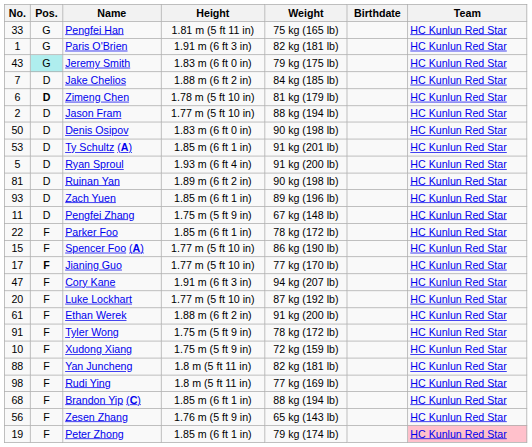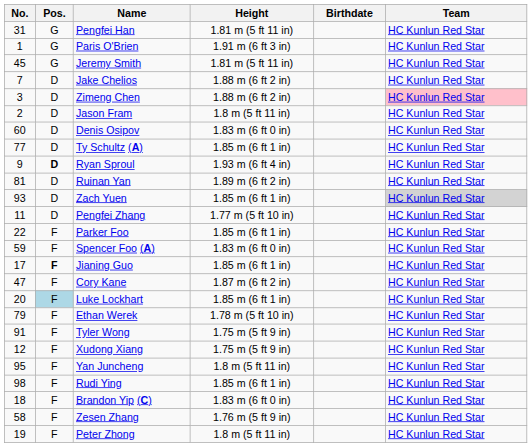 <table class="wikitable sortable" width="80%" style="font-size: 90%; text-align: center;">
 <tr>
 <th>No.</th>
 <th>Pos.</th>
 <th>Name</th>
 <th>Height</th>
-<th>Weight</th>
 <th>Birthdate</th>
 <th>Team</th>
 </tr>
 <tr>
-<td>33</td>
+<td>31</td>
 <td>G</td>
 <td align=left><a href='#'>Pengfei Han</a></td>
 <td>1.81 m (5 ft 11 in)</td>
-<td>75 kg (165 lb)</td>
 <td align=right></td>
 <td align=left> <a href='#'>HC Kunlun Red Star</a></td>
 </tr>
 <tr>
 <td>1</td>
 <td>G</td>
 <td align=left><a href='#'>Paris O'Brien</a></td>
 <td>1.91 m (6 ft 3 in)</td>
-<td>82 kg (181 lb)</td>
 <td align=right></td>
 <td align=left> <a href='#'>HC Kunlun Red Star</a></td>
 </tr>
 <tr>
-<td>43</td>
-<td style="background: paleturquoise;">G</td>
+<td>45</td>
+<td>G</td>
 <td align=left><a href='#'>Jeremy Smith</a></td>
-<td>1.83 m (6 ft 0 in)</td>
-<td>79 kg (175 lb)</td>
+<td>1.81 m (5 ft 11 in)</td>
 <td align=right></td>
 <td align=left> <a href='#'>HC Kunlun Red Star</a></td>
 </tr>
 <tr>
 <td>7</td>
 <td>D</td>
 <td align=left><a href='#'>Jake Chelios</a></td>
 <td>1.88 m (6 ft 2 in)</td>
-<td>84 kg (185 lb)</td>
 <td align=right></td>
 <td align=left> <a href='#'>HC Kunlun Red Star</a></td>
 </tr>
 <tr>
-<td>6</td>
-<td><strong>D</strong></td>
+<td>3</td>
+<td>D</td>
 <td align=left><a href='#'>Zimeng Chen</a></td>
-<td>1.78 m (5 ft 10 in)</td>
-<td>81 kg (179 lb)</td>
+<td>1.88 m (6 ft 2 in)</td>
 <td align=right></td>
-<td align=left> <a href='#'>HC Kunlun Red Star</a></td>
+<td align=left style="background: pink;"> <a href='#'>HC Kunlun Red Star</a></td>
 </tr>
 <tr>
 <td>2</td>
 <td>D</td>
 <td align=left><a href='#'>Jason Fram</a></td>
-<td>1.77 m (5 ft 10 in)</td>
-<td>88 kg (194 lb)</td>
+<td>1.8 m (5 ft 11 in)</td>
 <td align=right></td>
 <td align=left> <a href='#'>HC Kunlun Red Star</a></td>
 </tr>
 <tr>
-<td>50</td>
+<td>60</td>
 <td>D</td>
 <td align=left><a href='#'>Denis Osipov</a></td>
 <td>1.83 m (6 ft 0 in)</td>
-<td>90 kg (198 lb)</td>
 <td align=right></td>
 <td align=left> <a href='#'>HC Kunlun Red Star</a></td>
 </tr>
 <tr>
-<td>53</td>
+<td>77</td>
 <td>D</td>
 <td align=left><a href='#'>Ty Schultz</a> <a href='#'>(<strong>A</strong>)</a></td>
 <td>1.85 m (6 ft 1 in)</td>
-<td>91 kg (201 lb)</td>
 <td align=right></td>
 <td align=left> <a href='#'>HC Kunlun Red Star</a></td>
 </tr>
 <tr>
-<td>5</td>
-<td>D</td>
+<td>9</td>
+<td><strong>D</strong></td>
 <td align=left><a href='#'>Ryan Sproul</a></td>
 <td>1.93 m (6 ft 4 in)</td>
-<td>91 kg (200 lb)</td>
 <td align=right></td>
 <td align=left> <a href='#'>HC Kunlun Red Star</a></td>
 </tr>
 <tr>
 <td>81</td>
 <td>D</td>
 <td align=left><a href='#'>Ruinan Yan</a></td>
 <td>1.89 m (6 ft 2 in)</td>
-<td>90 kg (198 lb)</td>
 <td align=right></td>
 <td align=left> <a href='#'>HC Kunlun Red Star</a></td>
 </tr>
 <tr>
 <td>93</td>
 <td>D</td>
 <td align=left><a href='#'>Zach Yuen</a></td>
 <td>1.85 m (6 ft 1 in)</td>
-<td>89 kg (196 lb)</td>
 <td align=right></td>
-<td align=left> <a href='#'>HC Kunlun Red Star</a></td>
+<td align=left style="background: lightgrey;"> <a href='#'>HC Kunlun Red Star</a></td>
 </tr>
 <tr>
 <td>11</td>
 <td>D</td>
 <td align=left><a href='#'>Pengfei Zhang</a></td>
-<td>1.75 m (5 ft 9 in)</td>
-<td>67 kg (148 lb)</td>
+<td>1.77 m (5 ft 10 in)</td>
 <td align=right></td>
 <td align=left> <a href='#'>HC Kunlun Red Star</a></td>
 </tr>
 <tr>
 <td>22</td>
 <td>F</td>
 <td align=left><a href='#'>Parker Foo</a></td>
 <td>1.85 m (6 ft 1 in)</td>
-<td>78 kg (172 lb)</td>
 <td align=right></td>
 <td align=left> <a href='#'>HC Kunlun Red Star</a></td>
 </tr>
 <tr>
-<td>15</td>
+<td>59</td>
 <td>F</td>
 <td align=left><a href='#'>Spencer Foo</a> <a href='#'>(<strong>A</strong>)</a></td>
-<td>1.77 m (5 ft 10 in)</td>
-<td>86 kg (190 lb)</td>
+<td>1.83 m (6 ft 0 in)</td>
 <td align=right></td>
 <td align=left> <a href='#'>HC Kunlun Red Star</a></td>
 </tr>
 <tr>
 <td>17</td>
 <td><strong>F</strong></td>
 <td align=left><a href='#'>Jianing Guo</a></td>
-<td>1.77 m (5 ft 10 in)</td>
-<td>77 kg (170 lb)</td>
+<td>1.85 m (6 ft 1 in)</td>
 <td align=right></td>
 <td align=left> <a href='#'>HC Kunlun Red Star</a></td>
 </tr>
 <tr>
 <td>47</td>
 <td>F</td>
 <td align=left><a href='#'>Cory Kane</a></td>
-<td>1.91 m (6 ft 3 in)</td>
-<td>94 kg (207 lb)</td>
+<td>1.87 m (6 ft 2 in)</td>
 <td align=right></td>
 <td align=left> <a href='#'>HC Kunlun Red Star</a></td>
 </tr>
 <tr>
 <td>20</td>
-<td>F</td>
+<td style="background: lightblue;">F</td>
 <td align=left><a href='#'>Luke Lockhart</a></td>
-<td>1.77 m (5 ft 10 in)</td>
-<td>87 kg (192 lb)</td>
+<td>1.85 m (6 ft 1 in)</td>
 <td align=right></td>
 <td align=left> <a href='#'>HC Kunlun Red Star</a></td>
 </tr>
 <tr>
-<td>61</td>
+<td>79</td>
 <td>F</td>
 <td align=left><a href='#'>Ethan Werek</a></td>
-<td>1.88 m (6 ft 2 in)</td>
-<td>91 kg (200 lb)</td>
+<td>1.78 m (5 ft 10 in)</td>
 <td align=right></td>
 <td align=left> <a href='#'>HC Kunlun Red Star</a></td>
 </tr>
 <tr>
 <td>91</td>
 <td>F</td>
 <td align=left><a href='#'>Tyler Wong</a></td>
 <td>1.75 m (5 ft 9 in)</td>
-<td>78 kg (172 lb)</td>
 <td align=right></td>
 <td align=left> <a href='#'>HC Kunlun Red Star</a></td>
 </tr>
 <tr>
-<td>10</td>
+<td>12</td>
 <td>F</td>
 <td align=left><a href='#'>Xudong Xiang</a></td>
 <td>1.75 m (5 ft 9 in)</td>
-<td>72 kg (159 lb)</td>
 <td align=right></td>
 <td align=left> <a href='#'>HC Kunlun Red Star</a></td>
 </tr>
 <tr>
-<td>88</td>
+<td>95</td>
 <td>F</td>
 <td align=left><a href='#'>Yan Juncheng</a></td>
 <td>1.8 m (5 ft 11 in)</td>
-<td>82 kg (181 lb)</td>
 <td align=right></td>
 <td align=left> <a href='#'>HC Kunlun Red Star</a></td>
 </tr>
 <tr>
 <td>98</td>
 <td>F</td>
 <td align=left><a href='#'>Rudi Ying</a></td>
-<td>1.8 m (5 ft 11 in)</td>
-<td>77 kg (169 lb)</td>
+<td>1.85 m (6 ft 1 in)</td>
 <td align=right></td>
 <td align=left> <a href='#'>HC Kunlun Red Star</a></td>
 </tr>
 <tr>
-<td>68</td>
+<td>18</td>
 <td>F</td>
 <td align=left><a href='#'>Brandon Yip</a> <a href='#'>(<strong>C</strong>)</a></td>
-<td>1.85 m (6 ft 1 in)</td>
-<td>88 kg (194 lb)</td>
+<td>1.83 m (6 ft 0 in)</td>
 <td align=right></td>
 <td align=left> <a href='#'>HC Kunlun Red Star</a></td>
 </tr>
 <tr>
-<td>56</td>
+<td>58</td>
 <td>F</td>
 <td align=left><a href='#'>Zesen Zhang</a></td>
 <td>1.76 m (5 ft 9 in)</td>
-<td>65 kg (143 lb)</td>
 <td align=right></td>
 <td align=left> <a href='#'>HC Kunlun Red Star</a></td>
 </tr>
 <tr>
 <td>19</td>
 <td>F</td>
 <td align=left><a href='#'>Peter Zhong</a></td>
-<td>1.85 m (6 ft 1 in)</td>
-<td>79 kg (174 lb)</td>
+<td>1.8 m (5 ft 11 in)</td>
 <td align=right></td>
-<td align=left style="background: pink;"> <a href='#'>HC Kunlun Red Star</a></td>
+<td align=left> <a href='#'>HC Kunlun Red Star</a></td>
 </tr>
 </table>
